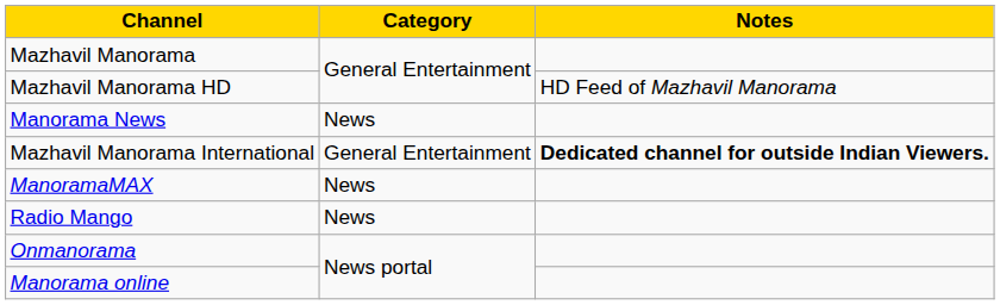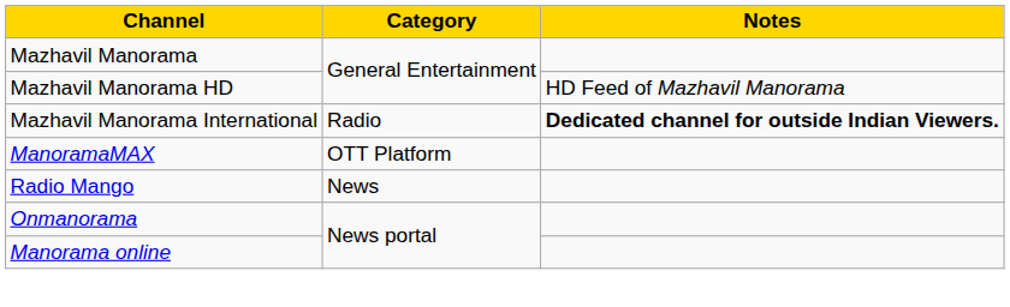 <table class="wikitable" style="text-align:middle">
 <tr>
 <th style="background:gold;">Channel</th>
 <th style="background:gold;">Category</th>
 <th style="background:gold;">Notes</th>
 </tr>
 <tr>
 <td>Mazhavil Manorama</td>
 <td rowspan="2">General Entertainment</td>
 <td></td>
 </tr>
 <tr>
 <td>Mazhavil Manorama HD</td>
 <td>HD Feed of <em>Mazhavil Manorama</em></td>
 </tr>
 <tr>
-<td><a href='#'>Manorama News</a></td>
-<td>News</td>
-<td></td>
-</tr>
-<tr>
 <td>Mazhavil Manorama International</td>
-<td>General Entertainment</td>
+<td>Radio</td>
 <td><strong>Dedicated channel for outside Indian Viewers.</strong></td>
 </tr>
 <tr>
 <td><em><a href='#'>ManoramaMAX</a></em></td>
-<td>News</td>
+<td>OTT Platform</td>
 <td></td>
 </tr>
 <tr>
 <td><a href='#'>Radio Mango</a></td>
 <td>News</td>
 <td></td>
 </tr>
 <tr>
 <td><em><a href='#'>Onmanorama</a></em></td>
 <td rowspan="2">News portal</td>
 <td></td>
 </tr>
 <tr>
 <td><em><a href='#'>Manorama online</a></em></td>
 <td></td>
 </tr>
 </table>
